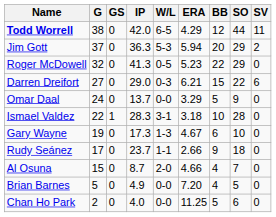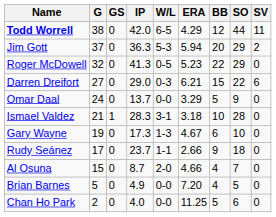 <table class="wikitable sortable" style="text-align:left">
 <tr>
 <th>Name</th>
 <th>G</th>
 <th>GS</th>
 <th>IP</th>
 <th>W/L</th>
 <th>ERA</th>
 <th>BB</th>
 <th>SO</th>
 <th>SV</th>
 </tr>
 <tr>
 <td><strong><a href='#'>Todd Worrell</a></strong></td>
 <td>38</td>
 <td>0</td>
 <td>42.0</td>
 <td>6-5</td>
 <td>4.29</td>
 <td>12</td>
 <td>44</td>
 <td>11</td>
 </tr>
 <tr>
 <td><a href='#'>Jim Gott</a></td>
 <td>37</td>
 <td>0</td>
 <td>36.3</td>
 <td>5-3</td>
 <td>5.94</td>
 <td>20</td>
 <td>29</td>
 <td>2</td>
 </tr>
 <tr>
 <td><a href='#'>Roger McDowell</a></td>
 <td>32</td>
 <td>0</td>
 <td>41.3</td>
 <td>0-5</td>
 <td>5.23</td>
 <td>22</td>
 <td>29</td>
 <td>0</td>
 </tr>
 <tr>
 <td><a href='#'>Darren Dreifort</a></td>
 <td>27</td>
 <td>0</td>
 <td>29.0</td>
 <td>0-3</td>
 <td>6.21</td>
 <td>15</td>
 <td>22</td>
 <td>6</td>
 </tr>
 <tr>
 <td><a href='#'>Omar Daal</a></td>
 <td>24</td>
 <td>0</td>
 <td>13.7</td>
 <td>0-0</td>
 <td>3.29</td>
 <td>5</td>
 <td>9</td>
 <td>0</td>
 </tr>
 <tr>
 <td><a href='#'>Ismael Valdez</a></td>
-<td>22</td>
+<td>21</td>
 <td>1</td>
 <td>28.3</td>
 <td>3-1</td>
 <td>3.18</td>
 <td>10</td>
 <td>28</td>
 <td>0</td>
 </tr>
 <tr>
 <td><a href='#'>Gary Wayne</a></td>
 <td>19</td>
 <td>0</td>
 <td>17.3</td>
 <td>1-3</td>
 <td>4.67</td>
 <td>6</td>
 <td>10</td>
 <td>0</td>
 </tr>
 <tr>
 <td><a href='#'>Rudy Seánez</a></td>
 <td>17</td>
 <td>0</td>
 <td>23.7</td>
 <td>1-1</td>
 <td>2.66</td>
 <td>9</td>
 <td>18</td>
 <td>0</td>
 </tr>
 <tr>
 <td><a href='#'>Al Osuna</a></td>
 <td>15</td>
 <td>0</td>
 <td>8.7</td>
 <td>2-0</td>
 <td>4.66</td>
 <td>4</td>
 <td>7</td>
 <td>0</td>
 </tr>
 <tr>
 <td><a href='#'>Brian Barnes</a></td>
 <td>5</td>
 <td>0</td>
 <td>4.9</td>
 <td>0-0</td>
 <td>7.20</td>
 <td>4</td>
 <td>5</td>
 <td>0</td>
 </tr>
 <tr>
 <td><a href='#'>Chan Ho Park</a></td>
 <td>2</td>
 <td>0</td>
 <td>4.0</td>
 <td>0-0</td>
 <td>11.25</td>
 <td>5</td>
 <td>6</td>
 <td>0</td>
 </tr>
 </table>
